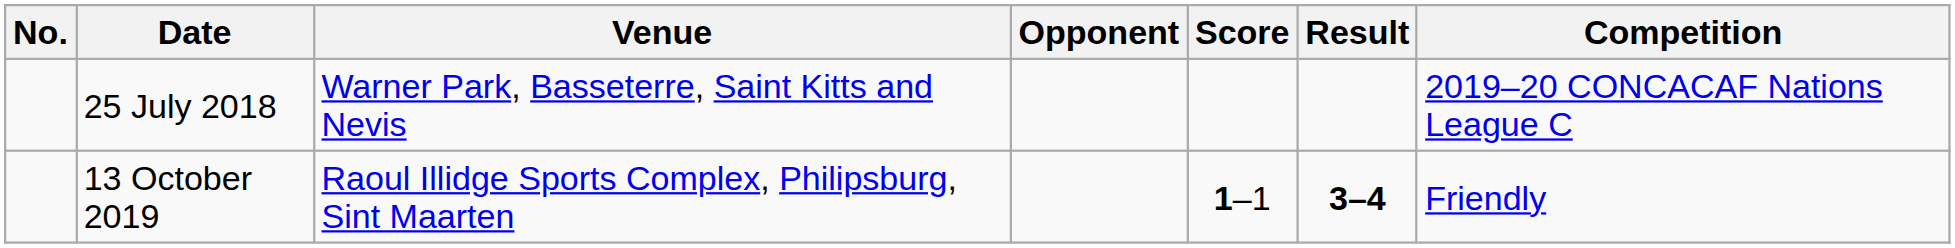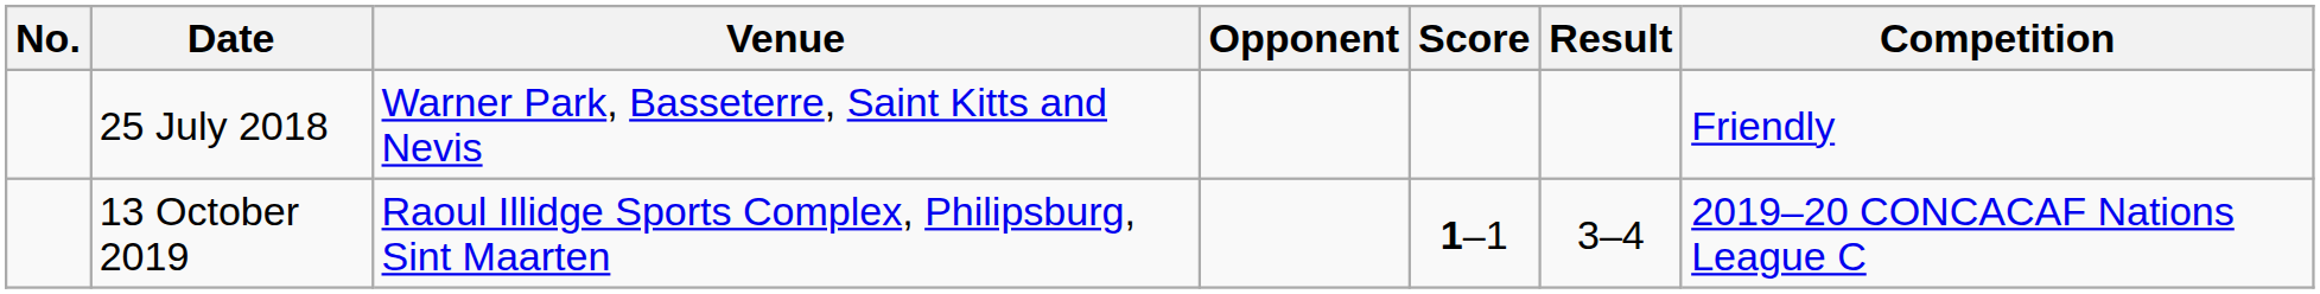 <table class="wikitable" style="font-size:95%">
 <tr>
 <th>No.</th>
 <th>Date</th>
 <th>Venue</th>
 <th>Opponent</th>
 <th>Score</th>
 <th>Result</th>
 <th>Competition</th>
 </tr>
 <tr>
 <td></td>
 <td>25 July 2018</td>
 <td><a href='#'>Warner Park</a>, <a href='#'>Basseterre</a>, <a href='#'>Saint Kitts and Nevis</a></td>
 <td></td>
 <td></td>
 <td></td>
-<td><a href='#'>2019–20 CONCACAF Nations League C</a></td>
+<td><a href='#'>Friendly</a></td>
 </tr>
 <tr>
 <td></td>
 <td>13 October 2019</td>
 <td><a href='#'>Raoul Illidge Sports Complex</a>, <a href='#'>Philipsburg</a>, <a href='#'>Sint Maarten</a></td>
 <td></td>
 <td align=center><strong>1</strong>–1</td>
-<td align=center><strong>3–4</strong></td>
-<td><a href='#'>Friendly</a></td>
+<td align=center>3–4</td>
+<td><a href='#'>2019–20 CONCACAF Nations League C</a></td>
 </tr>
 </table>
